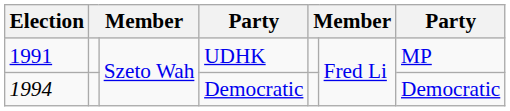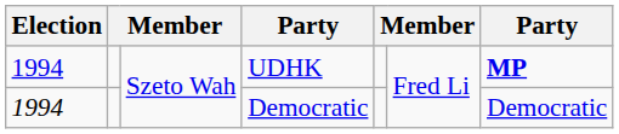 <table class="wikitable">
 <tr>
 <th>Election</th>
 <th colspan="2">Member</th>
 <th>Party</th>
 <th colspan="2">Member</th>
 <th>Party</th>
 </tr>
 <tr>
-<td><a href='#'>1991</a></td>
+<td><a href='#'>1994</a></td>
 <td bgcolor=></td>
 <td rowspan="2"><a href='#'>Szeto Wah</a></td>
 <td><a href='#'>UDHK</a></td>
 <td bgcolor=></td>
 <td rowspan="2"><a href='#'>Fred Li</a></td>
-<td><a href='#'>MP</a></td>
+<td><strong><a href='#'>MP</a></strong></td>
 </tr>
 <tr>
 <td><em>1994</em></td>
 <td bgcolor=></td>
 <td><a href='#'>Democratic</a></td>
 <td bgcolor=></td>
 <td><a href='#'>Democratic</a></td>
 </tr>
 </table>
